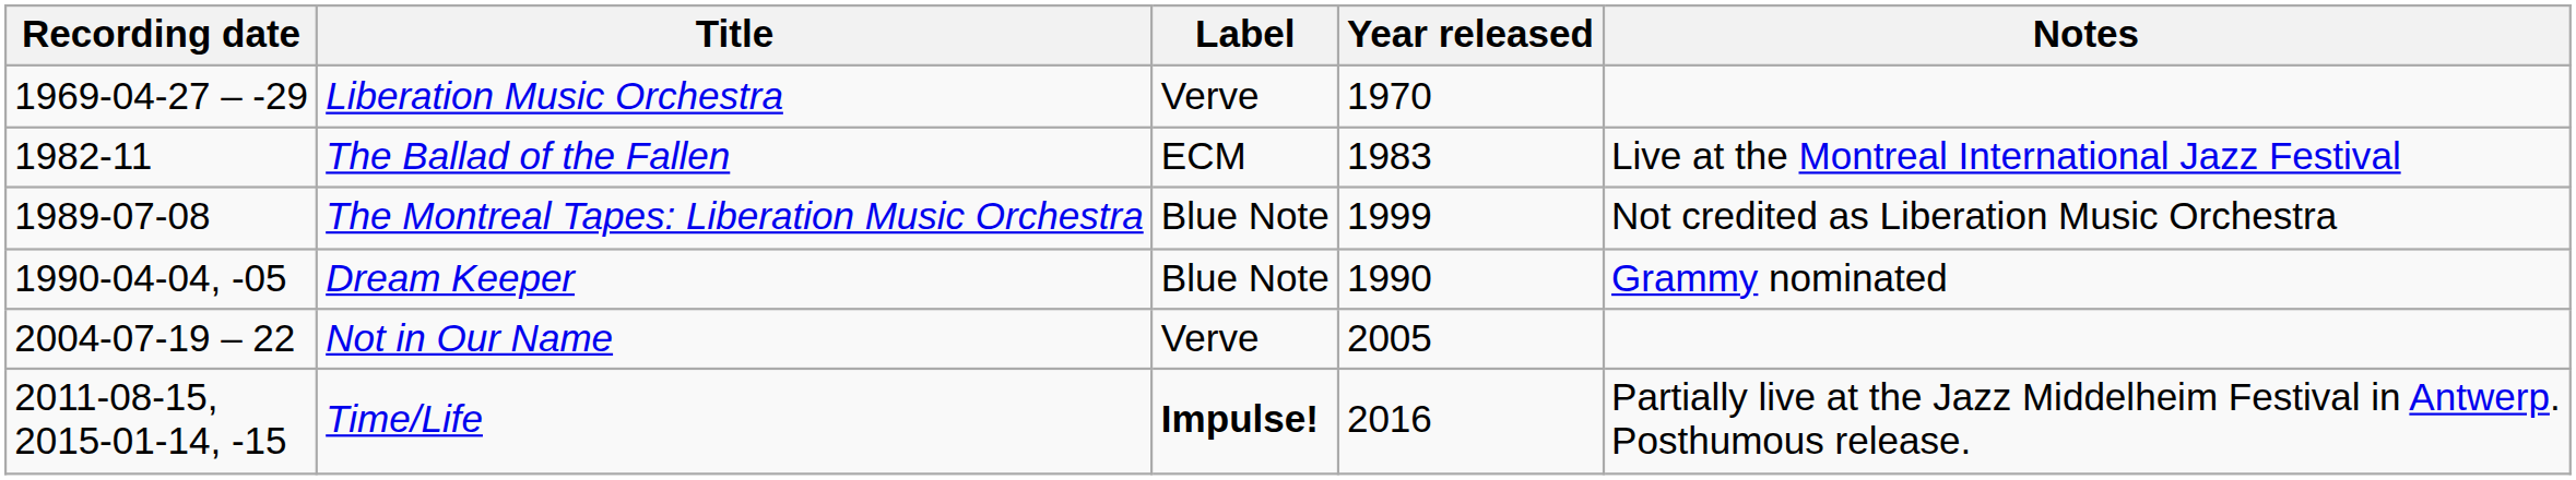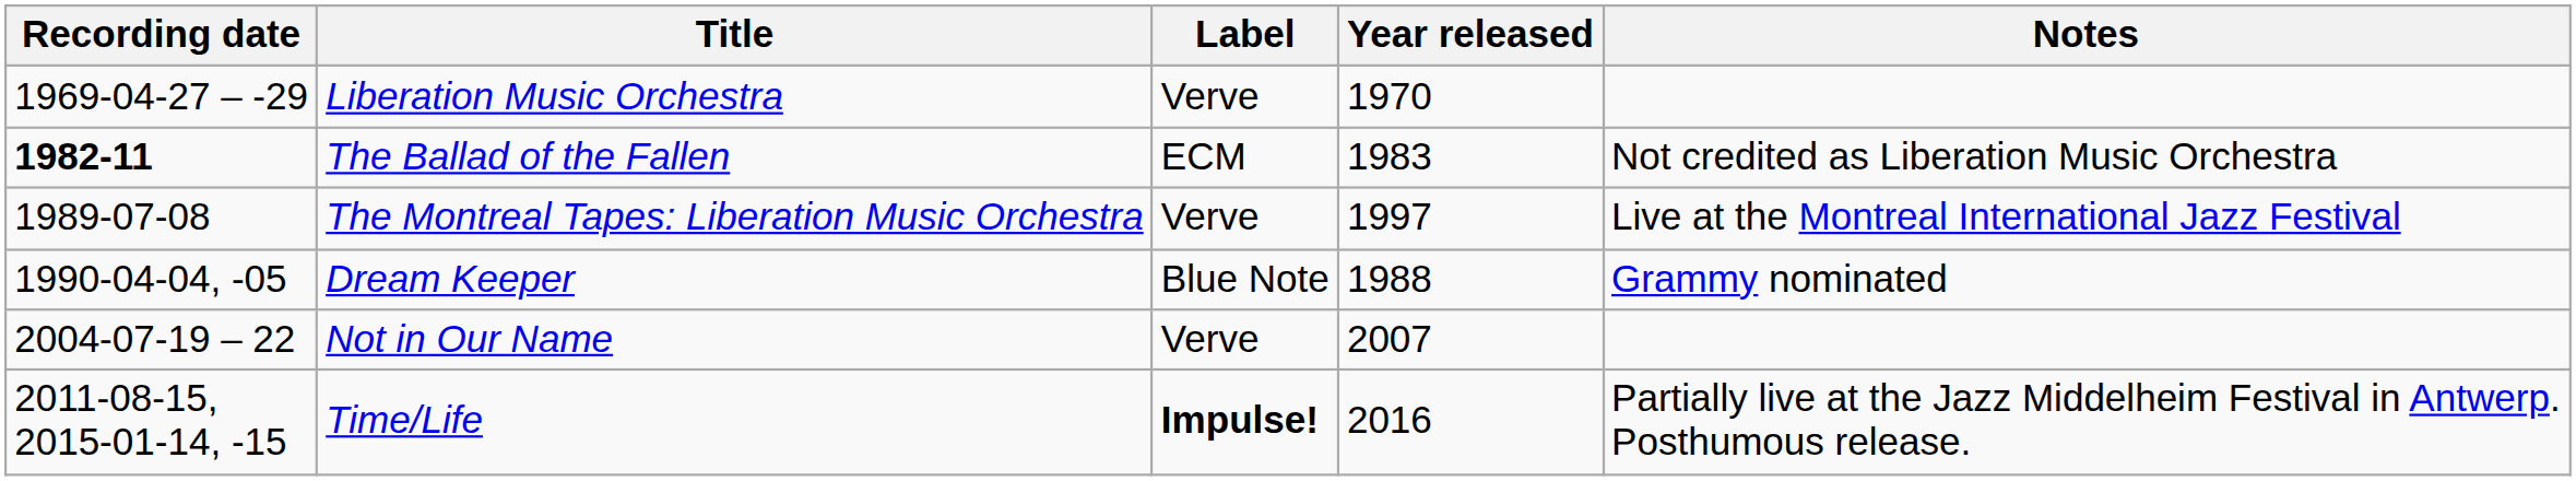 <table class="wikitable sortable">
 <tr>
 <th>Recording date</th>
 <th>Title</th>
 <th>Label</th>
 <th>Year released</th>
 <th>Notes</th>
 </tr>
 <tr>
 <td>1969-04-27 – -29</td>
 <td><em><a href='#'>Liberation Music Orchestra</a></em></td>
 <td>Verve</td>
 <td>1970</td>
 <td></td>
 </tr>
 <tr>
-<td>1982-11</td>
+<td><strong>1982-11</strong></td>
 <td><em><a href='#'>The Ballad of the Fallen</a></em></td>
 <td>ECM</td>
 <td>1983</td>
-<td>Live at the <a href='#'>Montreal International Jazz Festival</a></td>
+<td>Not credited as Liberation Music Orchestra</td>
 </tr>
 <tr>
 <td>1989-07-08</td>
 <td><em><a href='#'>The Montreal Tapes: Liberation Music Orchestra</a></em></td>
-<td>Blue Note</td>
-<td>1999</td>
-<td>Not credited as Liberation Music Orchestra</td>
+<td>Verve</td>
+<td>1997</td>
+<td>Live at the <a href='#'>Montreal International Jazz Festival</a></td>
 </tr>
 <tr>
 <td>1990-04-04, -05</td>
 <td><em><a href='#'>Dream Keeper</a></em></td>
 <td>Blue Note</td>
-<td>1990</td>
+<td>1988</td>
 <td><a href='#'>Grammy</a> nominated</td>
 </tr>
 <tr>
 <td>2004-07-19 – 22</td>
 <td><em><a href='#'>Not in Our Name</a></em></td>
 <td>Verve</td>
-<td>2005</td>
+<td>2007</td>
 <td></td>
 </tr>
 <tr>
 <td>2011-08-15, <br>2015-01-14, -15</td>
 <td><em><a href='#'>Time/Life</a></em></td>
 <td><strong>Impulse!</strong></td>
 <td>2016</td>
 <td>Partially live at the Jazz Middelheim Festival in <a href='#'>Antwerp</a>. <br>Posthumous release.</td>
 </tr>
 </table>
